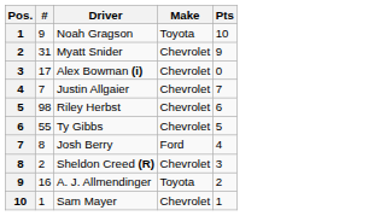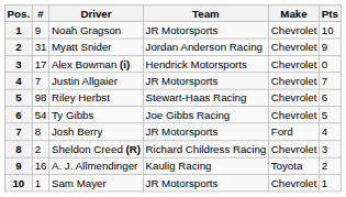 <table class="wikitable" style="font-size:95%">
 <tr>
 <th>Pos.</th>
 <th>#</th>
 <th>Driver</th>
+<th>Team</th>
 <th>Make</th>
 <th>Pts</th>
 </tr>
 <tr>
 <th>1</th>
 <td>9</td>
 <td>Noah Gragson</td>
-<td>Toyota</td>
+<td>JR Motorsports</td>
+<td>Chevrolet</td>
 <td>10</td>
 </tr>
 <tr>
 <th>2</th>
 <td>31</td>
 <td>Myatt Snider</td>
+<td>Jordan Anderson Racing</td>
 <td>Chevrolet</td>
 <td>9</td>
 </tr>
 <tr>
 <th>3</th>
 <td>17</td>
 <td>Alex Bowman <strong>(i)</strong></td>
+<td>Hendrick Motorsports</td>
 <td>Chevrolet</td>
 <td>0</td>
 </tr>
 <tr>
 <th>4</th>
 <td>7</td>
 <td>Justin Allgaier</td>
+<td>JR Motorsports</td>
 <td>Chevrolet</td>
 <td>7</td>
 </tr>
 <tr>
 <th>5</th>
 <td>98</td>
 <td>Riley Herbst</td>
+<td>Stewart-Haas Racing</td>
 <td>Chevrolet</td>
 <td>6</td>
 </tr>
 <tr>
 <th>6</th>
-<td>55</td>
+<td>54</td>
 <td>Ty Gibbs</td>
+<td>Joe Gibbs Racing</td>
 <td>Chevrolet</td>
 <td>5</td>
 </tr>
 <tr>
 <th>7</th>
 <td>8</td>
 <td>Josh Berry</td>
+<td>JR Motorsports</td>
 <td>Ford</td>
 <td>4</td>
 </tr>
 <tr>
 <th>8</th>
 <td>2</td>
 <td>Sheldon Creed <strong>(R)</strong></td>
+<td>Richard Childress Racing</td>
 <td>Chevrolet</td>
 <td>3</td>
 </tr>
 <tr>
 <th>9</th>
 <td>16</td>
 <td>A. J. Allmendinger</td>
+<td>Kaulig Racing</td>
 <td>Toyota</td>
 <td>2</td>
 </tr>
 <tr>
 <th>10</th>
 <td>1</td>
 <td>Sam Mayer</td>
+<td>JR Motorsports</td>
 <td>Chevrolet</td>
 <td>1</td>
 </tr>
 </table>
